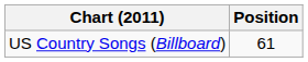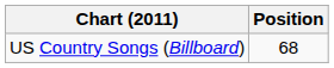 <table class="wikitable sortable">
 <tr>
 <th scope="col">Chart (2011)</th>
 <th scope="col">Position</th>
 </tr>
 <tr>
 <td>US <a href='#'>Country Songs</a> (<em><a href='#'>Billboard</a></em>)</td>
-<td align="center">61</td>
+<td align="center">68</td>
 </tr>
 </table>
